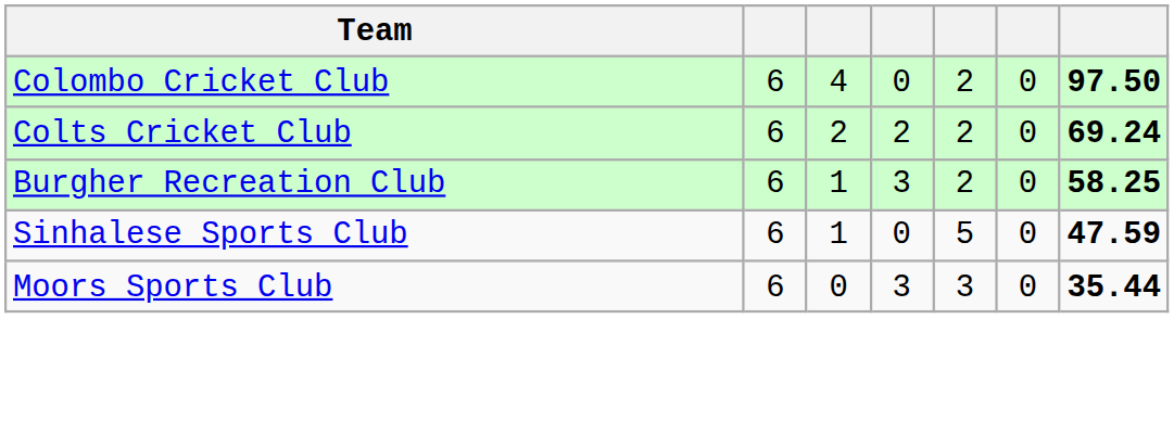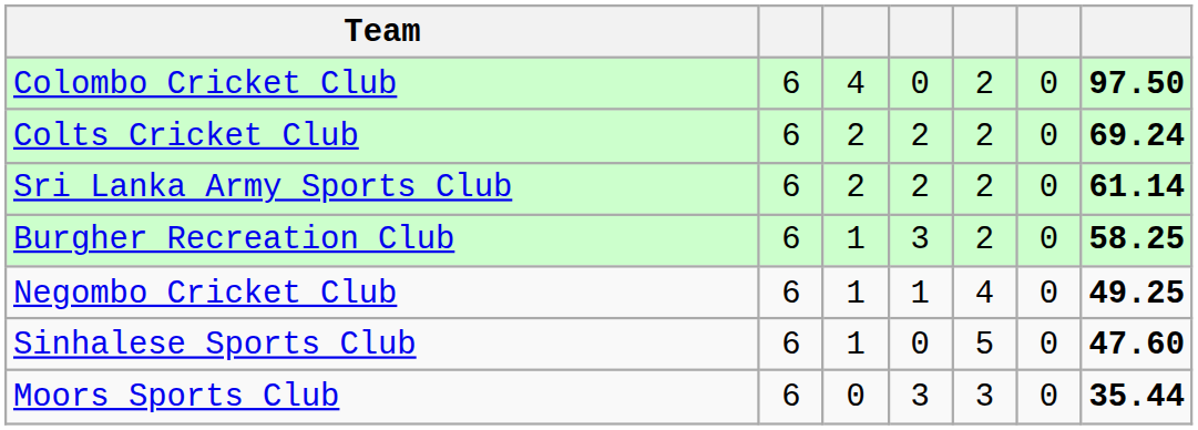 <table class="wikitable" style="text-align:center">
 <tr>
 <th style="width:300px">Team</th>
 <th width="20"></th>
 <th width="20"></th>
 <th width="20"></th>
 <th width="20"></th>
 <th width="20"></th>
 <th width="20"></th>
 </tr>
 <tr style="background:#cfc">
 <td style="text-align:left"><a href='#'>Colombo Cricket Club</a></td>
 <td>6</td>
 <td>4</td>
 <td>0</td>
 <td>2</td>
 <td>0</td>
 <td><strong>97.50</strong></td>
 </tr>
 <tr style="background:#cfc">
 <td style="text-align:left"><a href='#'>Colts Cricket Club</a></td>
 <td>6</td>
 <td>2</td>
 <td>2</td>
 <td>2</td>
 <td>0</td>
 <td><strong>69.24</strong></td>
 </tr>
 <tr style="background:#cfc">
+<td style="text-align:left"><a href='#'>Sri Lanka Army Sports Club</a></td>
+<td>6</td>
+<td>2</td>
+<td>2</td>
+<td>2</td>
+<td>0</td>
+<td><strong>61.14</strong></td>
+</tr>
+<tr style="background:#cfc">
 <td style="text-align:left"><a href='#'>Burgher Recreation Club</a></td>
 <td>6</td>
 <td>1</td>
 <td>3</td>
 <td>2</td>
 <td>0</td>
 <td><strong>58.25</strong></td>
 </tr>
 <tr>
+<td style="text-align:left"><a href='#'>Negombo Cricket Club</a></td>
+<td>6</td>
+<td>1</td>
+<td>1</td>
+<td>4</td>
+<td>0</td>
+<td><strong>49.25</strong></td>
+</tr>
+<tr>
 <td style="text-align:left"><a href='#'>Sinhalese Sports Club</a></td>
 <td>6</td>
 <td>1</td>
 <td>0</td>
 <td>5</td>
 <td>0</td>
-<td><strong>47.59</strong></td>
+<td><strong>47.60</strong></td>
 </tr>
 <tr>
 <td style="text-align:left"><a href='#'>Moors Sports Club</a></td>
 <td>6</td>
 <td>0</td>
 <td>3</td>
 <td>3</td>
 <td>0</td>
 <td><strong>35.44</strong></td>
 </tr>
 </table>
